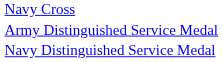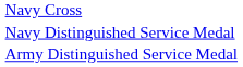 <table>
 <tr>
 <td></td>
 <td><a href='#'>Navy Cross</a></td>
 </tr>
 <tr>
 <td></td>
-<td><a href='#'>Army Distinguished Service Medal</a></td>
+<td><a href='#'>Navy Distinguished Service Medal</a></td>
 </tr>
 <tr>
 <td></td>
-<td><a href='#'>Navy Distinguished Service Medal</a></td>
+<td><a href='#'>Army Distinguished Service Medal</a></td>
 </tr>
 <tr>
 </tr>
 </table>
